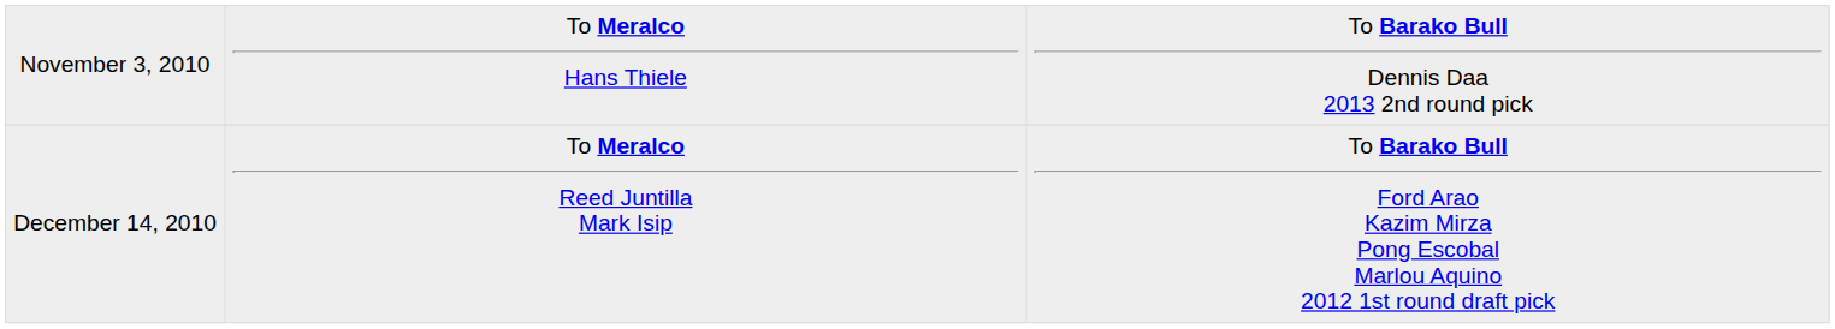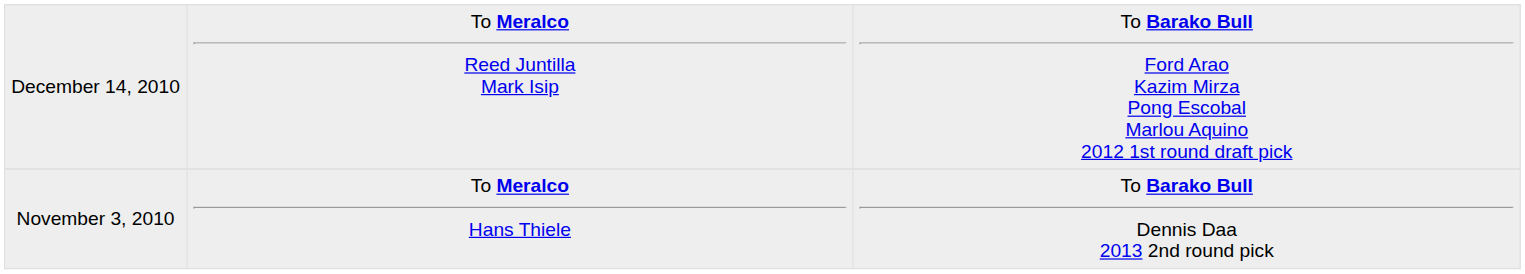 <table border=1 style="border-collapse:collapse; text-align: center; width: 100%" bordercolor="#DFDFDF"  cellpadding="5">
+<tr>
+</tr>
+<tr bgcolor="eeeeee">
+<td style="width:12%">December 14, 2010 <br></td>
+<td style="width:44%" valign="top">To <strong><a href='#'>Meralco</a></strong><hr><a href='#'>Reed Juntilla</a><br><a href='#'>Mark Isip</a></td>
+<td style="width:44%" valign="top">To <strong><a href='#'>Barako Bull</a></strong><hr><a href='#'>Ford Arao</a><br><a href='#'>Kazim Mirza</a><br><a href='#'>Pong Escobal</a><br><a href='#'>Marlou Aquino</a><br><a href='#'>2012 1st round draft pick</a></td>
+</tr>
 <tr>
 </tr>
 <tr bgcolor="eeeeee">
 <td style="width:12%">November 3, 2010 <br></td>
 <td style="width:44%" valign="top">To <strong><a href='#'>Meralco</a></strong><hr><a href='#'>Hans Thiele</a></td>
 <td style="width:44%" valign="top">To <strong><a href='#'>Barako Bull</a></strong><hr>Dennis Daa<br><a href='#'>2013</a> 2nd round pick</td>
 </tr>
-<tr>
-</tr>
-<tr bgcolor="eeeeee">
-<td style="width:12%">December 14, 2010 <br></td>
-<td style="width:44%" valign="top">To <strong><a href='#'>Meralco</a></strong><hr><a href='#'>Reed Juntilla</a><br><a href='#'>Mark Isip</a></td>
-<td style="width:44%" valign="top">To <strong><a href='#'>Barako Bull</a></strong><hr><a href='#'>Ford Arao</a><br><a href='#'>Kazim Mirza</a><br><a href='#'>Pong Escobal</a><br><a href='#'>Marlou Aquino</a><br><a href='#'>2012 1st round draft pick</a></td>
-</tr>
 </table>
